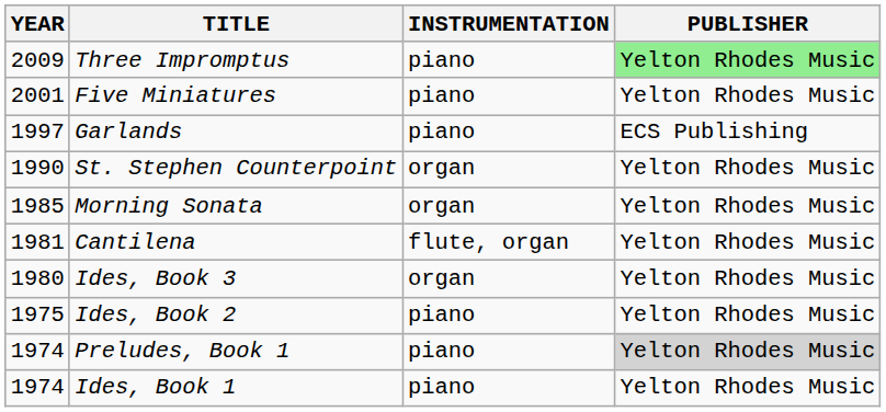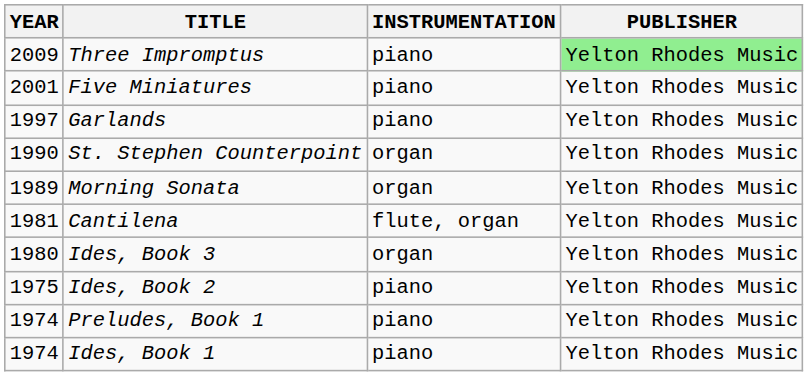 <table class="wikitable">
 <tr>
 <th>YEAR</th>
 <th>TITLE</th>
 <th>INSTRUMENTATION</th>
 <th>PUBLISHER</th>
 </tr>
 <tr>
 <td>2009</td>
 <td><em>Three Impromptus</em></td>
 <td>piano</td>
 <td style="background: lightgreen;">Yelton Rhodes Music</td>
 </tr>
 <tr>
 <td>2001</td>
 <td><em>Five Miniatures</em></td>
 <td>piano</td>
 <td>Yelton Rhodes Music</td>
 </tr>
 <tr>
 <td>1997</td>
 <td><em>Garlands</em></td>
 <td>piano</td>
-<td>ECS Publishing</td>
+<td>Yelton Rhodes Music</td>
 </tr>
 <tr>
 <td>1990</td>
 <td><em>St. Stephen Counterpoint</em></td>
 <td>organ</td>
 <td>Yelton Rhodes Music</td>
 </tr>
 <tr>
-<td>1985</td>
+<td>1989</td>
 <td><em>Morning Sonata</em></td>
 <td>organ</td>
 <td>Yelton Rhodes Music</td>
 </tr>
 <tr>
 <td>1981</td>
 <td><em>Cantilena</em></td>
 <td>flute, organ</td>
 <td>Yelton Rhodes Music</td>
 </tr>
 <tr>
 <td>1980</td>
 <td><em>Ides, Book 3</em></td>
 <td>organ</td>
 <td>Yelton Rhodes Music</td>
 </tr>
 <tr>
 <td>1975</td>
 <td><em>Ides, Book 2</em></td>
 <td>piano</td>
 <td>Yelton Rhodes Music</td>
 </tr>
 <tr>
 <td>1974</td>
 <td><em>Preludes, Book 1</em></td>
 <td>piano</td>
-<td style="background: lightgrey;">Yelton Rhodes Music</td>
+<td>Yelton Rhodes Music</td>
 </tr>
 <tr>
 <td>1974</td>
 <td><em>Ides, Book 1</em></td>
 <td>piano</td>
 <td>Yelton Rhodes Music</td>
 </tr>
 </table>
